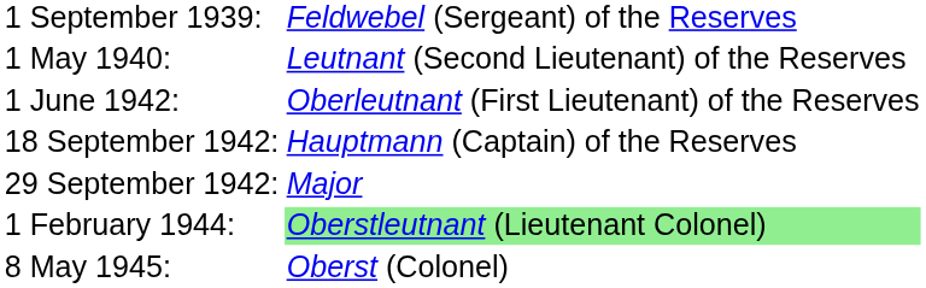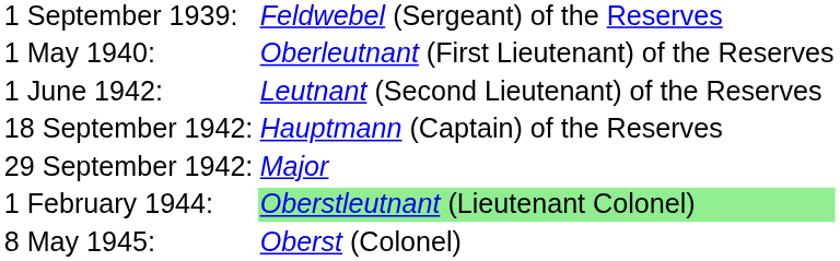 <table>
 <tr>
 <td>1 September 1939:</td>
 <td><em><a href='#'>Feldwebel</a></em> (Sergeant) of the <a href='#'>Reserves</a></td>
 </tr>
 <tr>
 <td>1 May 1940:</td>
-<td><em><a href='#'>Leutnant</a></em> (Second Lieutenant) of the Reserves</td>
+<td><em><a href='#'>Oberleutnant</a></em> (First Lieutenant) of the Reserves</td>
 </tr>
 <tr>
 <td>1 June 1942:</td>
-<td><em><a href='#'>Oberleutnant</a></em> (First Lieutenant) of the Reserves</td>
+<td><em><a href='#'>Leutnant</a></em> (Second Lieutenant) of the Reserves</td>
 </tr>
 <tr>
 <td>18 September 1942:</td>
 <td><em><a href='#'>Hauptmann</a></em> (Captain) of the Reserves</td>
 </tr>
 <tr>
 <td>29 September 1942:</td>
 <td><em><a href='#'>Major</a></em></td>
 </tr>
 <tr>
 <td>1 February 1944:</td>
 <td style="background: lightgreen;"><em><a href='#'>Oberstleutnant</a></em> (Lieutenant Colonel)</td>
 </tr>
 <tr>
 <td>8 May 1945:</td>
 <td><em><a href='#'>Oberst</a></em> (Colonel)</td>
 </tr>
 </table>
